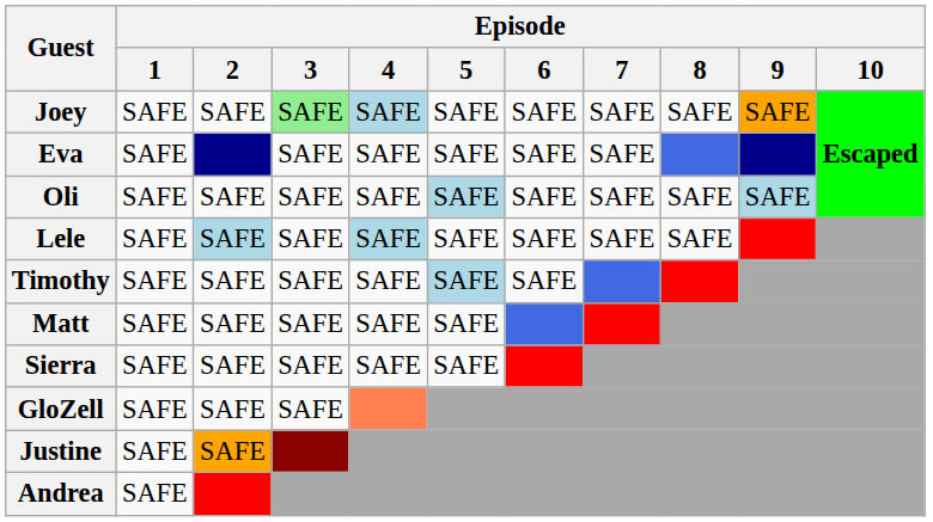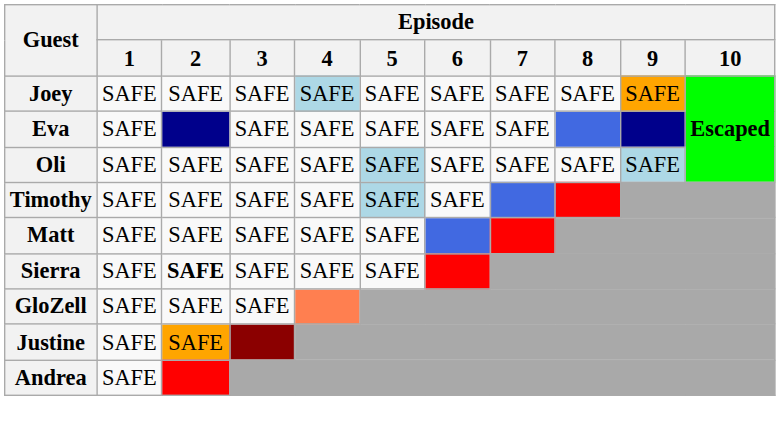 <table class="wikitable" style="text-align:center;">
 <tr>
 <th rowspan="2" scope="col">Guest</th>
 <th colspan="10" scope="col">Episode</th>
 </tr>
 <tr>
 <th scope="col">1</th>
 <th scope="col">2</th>
 <th scope="col">3</th>
 <th scope="col">4</th>
 <th scope="col">5</th>
 <th scope="col">6</th>
 <th scope="col">7</th>
 <th scope="col">8</th>
 <th scope="col">9</th>
 <th scope="col">10</th>
 </tr>
 <tr>
 <th scope="row">Joey</th>
 <td>SAFE</td>
 <td>SAFE</td>
-<td style="background: lightgreen;">SAFE</td>
+<td>SAFE</td>
 <td bgcolor="ADD8E6">SAFE</td>
 <td>SAFE</td>
 <td>SAFE</td>
 <td>SAFE</td>
 <td>SAFE</td>
 <td bgcolor="orange">SAFE</td>
 <td rowspan="3" bgcolor="00FF00"><strong>Escaped</strong></td>
 </tr>
 <tr>
 <th scope="row">Eva</th>
 <td>SAFE</td>
 <td bgcolor="darkblue"><strong></strong></td>
 <td>SAFE</td>
 <td>SAFE</td>
 <td>SAFE</td>
 <td>SAFE</td>
 <td>SAFE</td>
 <td bgcolor="4169E1"><strong></strong></td>
 <td bgcolor="darkblue"><strong></strong></td>
 </tr>
 <tr>
 <th scope="row">Oli</th>
 <td>SAFE</td>
 <td>SAFE</td>
 <td>SAFE</td>
 <td>SAFE</td>
 <td bgcolor="ADD8E6">SAFE</td>
 <td>SAFE</td>
 <td>SAFE</td>
 <td>SAFE</td>
 <td bgcolor="ADD8E6">SAFE</td>
 </tr>
 <tr>
-<th scope="row">Lele</th>
-<td>SAFE</td>
-<td bgcolor="ADD8E6">SAFE</td>
-<td>SAFE</td>
-<td bgcolor="ADD8E6">SAFE</td>
-<td>SAFE</td>
-<td>SAFE</td>
-<td>SAFE</td>
-<td>SAFE</td>
-<td bgcolor="FF0000"></td>
-<td bgcolor="A9A9A9" colspan="1"></td>
-</tr>
-<tr>
 <th scope="row">Timothy</th>
 <td>SAFE</td>
 <td>SAFE</td>
 <td>SAFE</td>
 <td>SAFE</td>
 <td bgcolor="ADD8E6">SAFE</td>
 <td>SAFE</td>
 <td bgcolor="4169E1"><strong></strong></td>
 <td bgcolor="FF0000"></td>
 <td bgcolor="A9A9A9" colspan="2"></td>
 </tr>
 <tr>
 <th scope="row">Matt</th>
 <td>SAFE</td>
 <td>SAFE</td>
 <td>SAFE</td>
 <td>SAFE</td>
 <td>SAFE</td>
 <td bgcolor="4169E1"><strong></strong></td>
 <td bgcolor="FF0000"></td>
 <td bgcolor="A9A9A9" colspan="3"></td>
 </tr>
 <tr>
 <th scope="row">Sierra</th>
 <td>SAFE</td>
-<td>SAFE</td>
+<td><strong>SAFE</strong></td>
 <td>SAFE</td>
 <td>SAFE</td>
 <td>SAFE</td>
 <td bgcolor="FF0000"></td>
 <td bgcolor="A9A9A9" colspan="4"></td>
 </tr>
 <tr>
 <th scope="row">GloZell</th>
 <td>SAFE</td>
 <td>SAFE</td>
 <td>SAFE</td>
 <td bgcolor="FF7F50"></td>
 <td bgcolor="A9A9A9" colspan="6"></td>
 </tr>
 <tr>
 <th scope="row">Justine</th>
 <td>SAFE</td>
 <td bgcolor="orange">SAFE</td>
 <td bgcolor="darkred"></td>
 <td bgcolor="A9A9A9" colspan="7"></td>
 </tr>
 <tr>
 <th scope="row">Andrea</th>
 <td>SAFE</td>
 <td bgcolor="FF0000"></td>
 <td bgcolor="A9A9A9" colspan="8"></td>
 </tr>
 </table>
